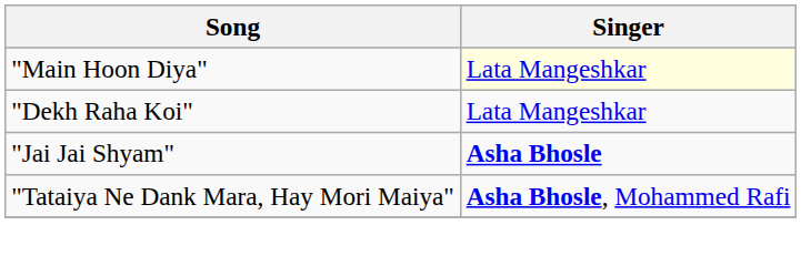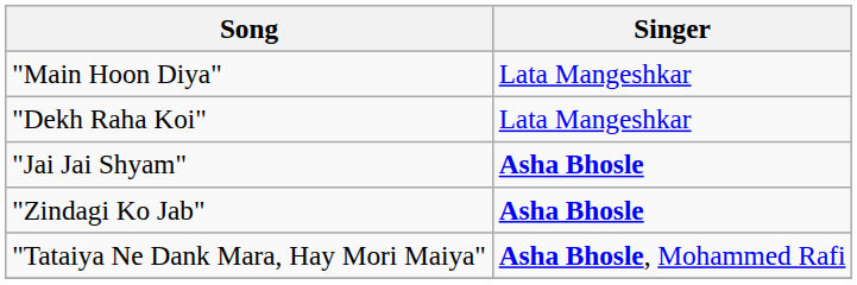 <table class="wikitable" style="font-size:95%;">
 <tr>
 <th>Song</th>
 <th>Singer</th>
 </tr>
 <tr>
 <td>"Main Hoon Diya"</td>
-<td style="background: lightyellow;"><a href='#'>Lata Mangeshkar</a></td>
+<td><a href='#'>Lata Mangeshkar</a></td>
 </tr>
 <tr>
 <td>"Dekh Raha Koi"</td>
 <td><a href='#'>Lata Mangeshkar</a></td>
 </tr>
 <tr>
 <td>"Jai Jai Shyam"</td>
 <td><strong><a href='#'>Asha Bhosle</a></strong></td>
 </tr>
 <tr>
+<td>"Zindagi Ko Jab"</td>
+<td><strong><a href='#'>Asha Bhosle</a></strong></td>
+</tr>
+<tr>
 <td>"Tataiya Ne Dank Mara, Hay Mori Maiya"</td>
 <td><strong><a href='#'>Asha Bhosle</a></strong>, <a href='#'>Mohammed Rafi</a></td>
 </tr>
 <tr>
 </tr>
 </table>
